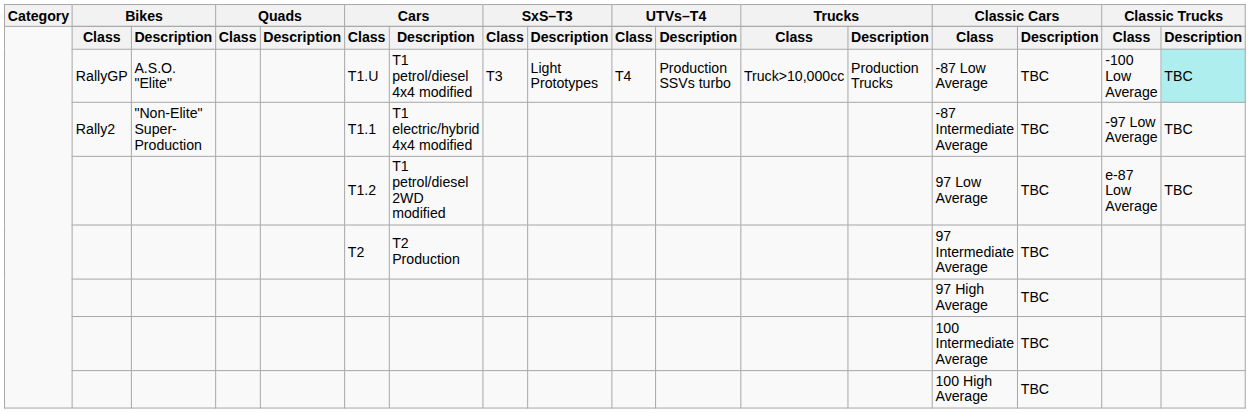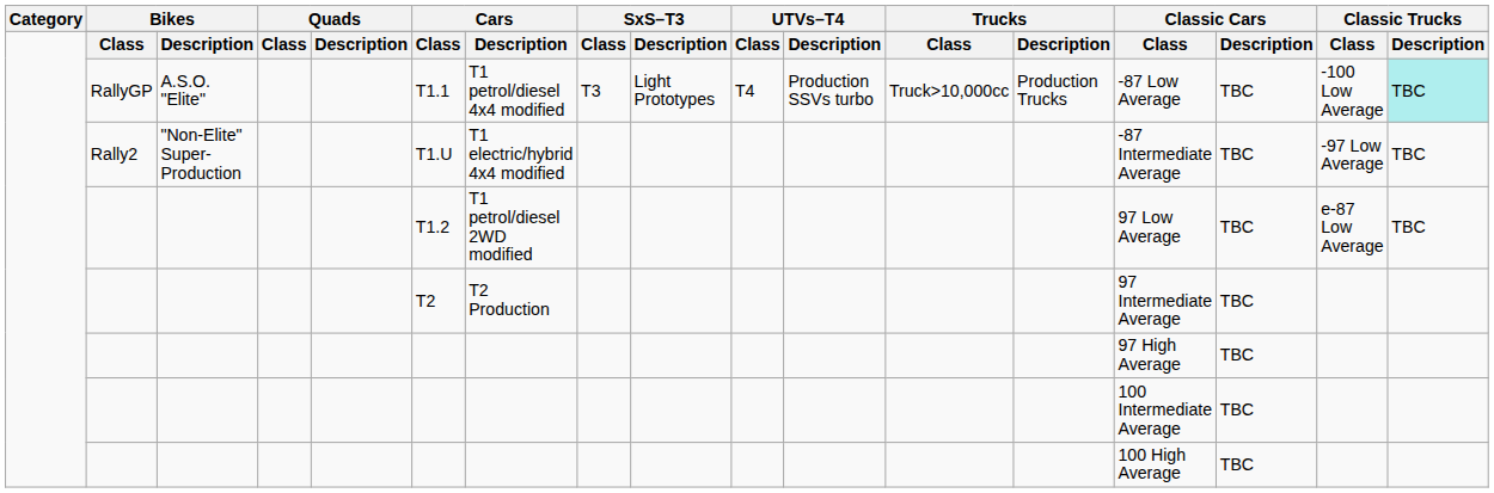 <table class="wikitable" style="font-size:85%;">
 <tr>
 <th>Category</th>
 <th colspan="2;" style="text-align:center;">Bikes</th>
 <th colspan="2;" style="text-align:center;">Quads</th>
 <th colspan="2;" style="text-align:center;">Cars</th>
 <th colspan="2;" style="text-align:center;">SxS–T3</th>
 <th colspan="2;" style="text-align:center;">UTVs–T4</th>
 <th colspan="2;" style="text-align:center;">Trucks</th>
 <th colspan="2;" style="text-align:center;">Classic Cars</th>
 <th colspan="2;" style="text-align:center;">Classic Trucks</th>
 </tr>
 <tr>
 <td rowspan=9></td>
 </tr>
 <tr>
 <th>Class</th>
 <th>Description</th>
 <th>Class</th>
 <th>Description</th>
 <th>Class</th>
 <th>Description</th>
 <th>Class</th>
 <th>Description</th>
 <th>Class</th>
 <th>Description</th>
 <th>Class</th>
 <th>Description</th>
 <th>Class</th>
 <th>Description</th>
 <th>Class</th>
 <th>Description</th>
 </tr>
 <tr>
 <td>RallyGP</td>
 <td>A.S.O. "Elite"</td>
 <td></td>
 <td></td>
-<td>T1.U</td>
+<td>T1.1</td>
 <td>T1 petrol/diesel 4x4 modified</td>
 <td>T3</td>
 <td>Light Prototypes</td>
 <td>T4</td>
 <td>Production SSVs turbo</td>
 <td>Truck>10,000cc</td>
 <td>Production Trucks</td>
 <td>-87 Low Average</td>
 <td>TBC</td>
 <td>-100 Low Average</td>
 <td style="background: paleturquoise;">TBC</td>
 </tr>
 <tr>
 <td>Rally2</td>
 <td>"Non-Elite" Super-Production</td>
 <td></td>
 <td></td>
-<td>T1.1</td>
+<td>T1.U</td>
 <td>T1 electric/hybrid 4x4 modified</td>
 <td></td>
 <td></td>
 <td></td>
 <td></td>
 <td></td>
 <td></td>
 <td>-87 Intermediate Average</td>
 <td>TBC</td>
 <td>-97 Low Average</td>
 <td>TBC</td>
 </tr>
 <tr>
 <td></td>
 <td></td>
 <td></td>
 <td></td>
 <td>T1.2</td>
 <td>T1 petrol/diesel 2WD modified</td>
 <td></td>
 <td></td>
 <td></td>
 <td></td>
 <td></td>
 <td></td>
 <td>97 Low Average</td>
 <td>TBC</td>
 <td>e-87 Low Average</td>
 <td>TBC</td>
 </tr>
 <tr>
 <td></td>
 <td></td>
 <td></td>
 <td></td>
 <td>T2</td>
 <td>T2 Production</td>
 <td></td>
 <td></td>
 <td></td>
 <td></td>
 <td></td>
 <td></td>
 <td>97 Intermediate Average</td>
 <td>TBC</td>
 <td></td>
 <td></td>
 </tr>
 <tr>
 <td></td>
 <td></td>
 <td></td>
 <td></td>
 <td></td>
 <td></td>
 <td></td>
 <td></td>
 <td></td>
 <td></td>
 <td></td>
 <td></td>
 <td>97 High Average</td>
 <td>TBC</td>
 <td></td>
 <td></td>
 </tr>
 <tr>
 <td></td>
 <td></td>
 <td></td>
 <td></td>
 <td></td>
 <td></td>
 <td></td>
 <td></td>
 <td></td>
 <td></td>
 <td></td>
 <td></td>
 <td>100 Intermediate Average</td>
 <td>TBC</td>
 <td></td>
 <td></td>
 </tr>
 <tr>
 <td></td>
 <td></td>
 <td></td>
 <td></td>
 <td></td>
 <td></td>
 <td></td>
 <td></td>
 <td></td>
 <td></td>
 <td></td>
 <td></td>
 <td>100 High Average</td>
 <td>TBC</td>
 <td></td>
 <td></td>
 </tr>
 </table>
